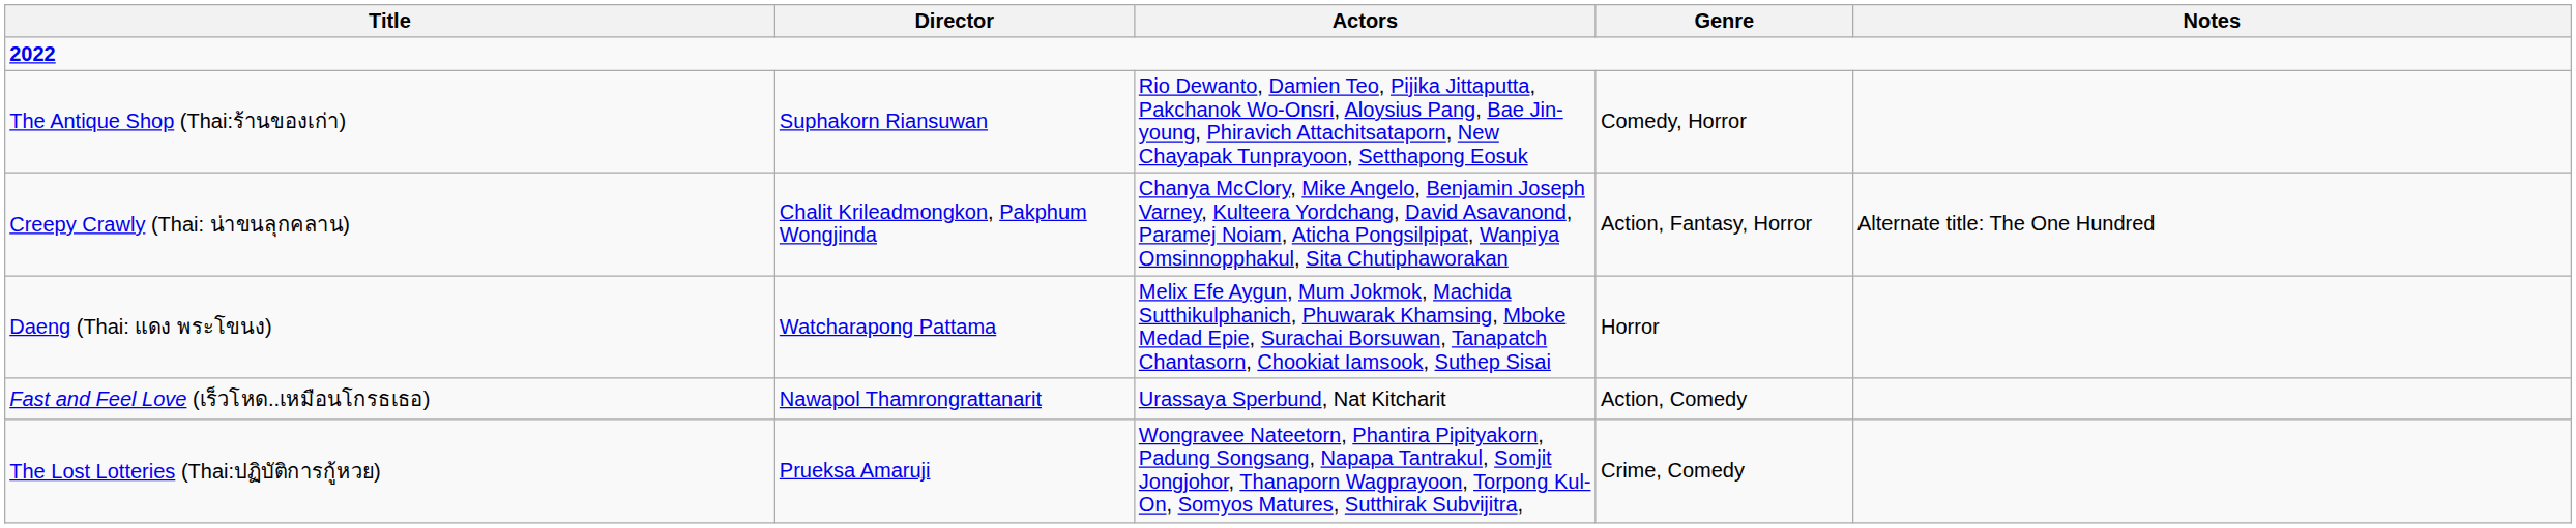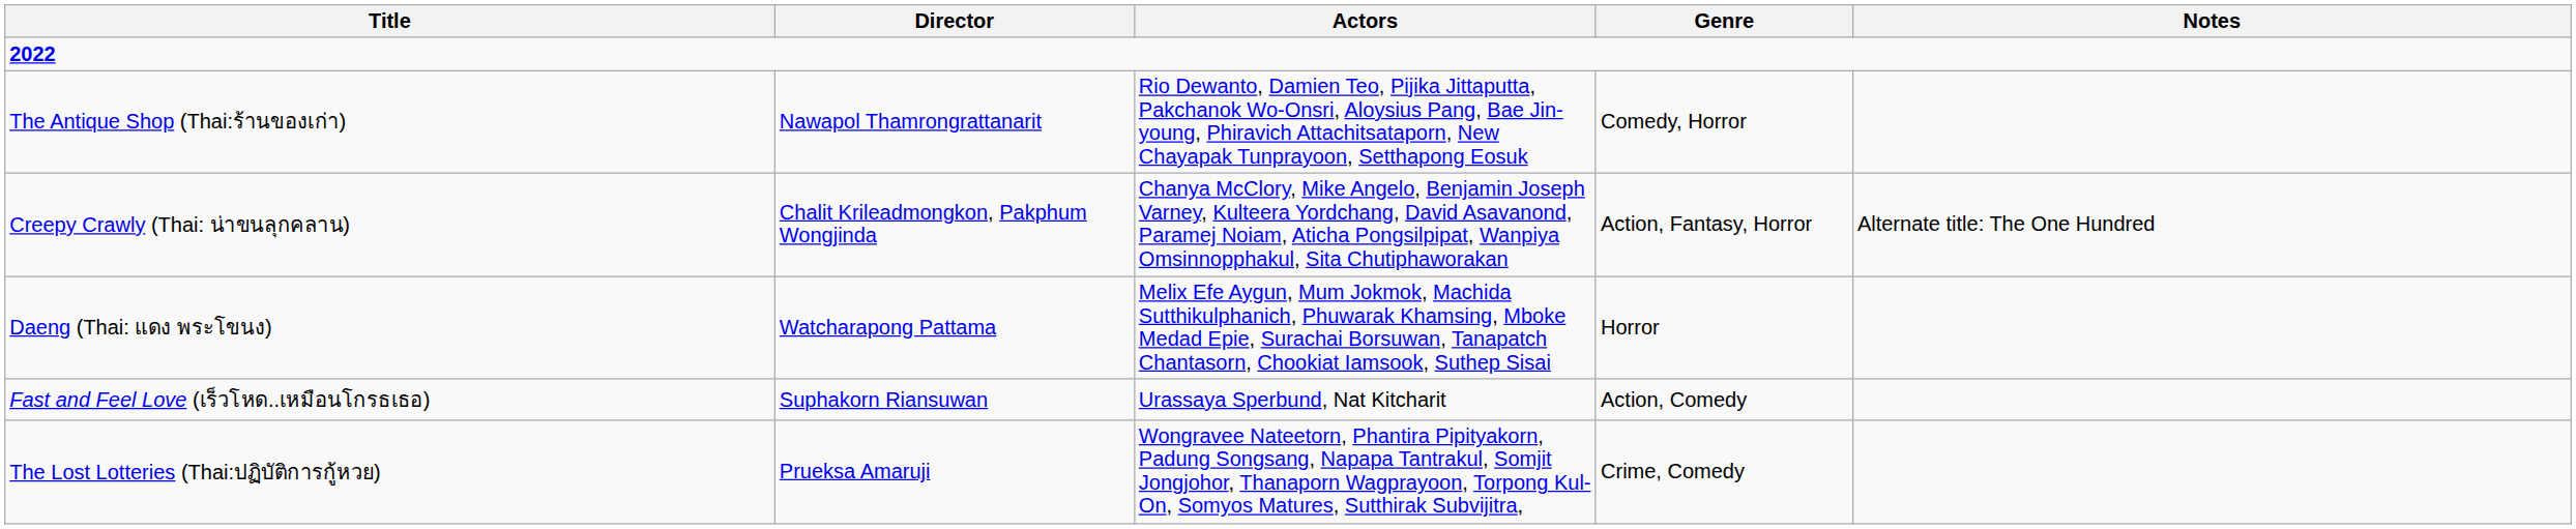 <table class="wikitable sortable" style="width:100%;">
 <tr>
 <th style="width:30%;">Title</th>
 <th style="width:14%;">Director</th>
 <th style="width:18%;">Actors</th>
 <th style="width:10%;">Genre</th>
 <th style="width:28%;">Notes</th>
 </tr>
 <tr>
 <td colspan="7" ><strong><a href='#'>2022</a></strong></td>
 </tr>
 <tr>
 <td><a href='#'>The Antique Shop</a> (Thai:ร้านของเก่า)</td>
-<td><a href='#'>Suphakorn Riansuwan</a></td>
+<td><a href='#'>Nawapol Thamrongrattanarit</a></td>
 <td><a href='#'>Rio Dewanto</a>, <a href='#'>Damien Teo</a>, <a href='#'>Pijika Jittaputta</a>, <a href='#'>Pakchanok Wo-Onsri</a>, <a href='#'>Aloysius Pang</a>, <a href='#'>Bae Jin-young</a>, <a href='#'>Phiravich Attachitsataporn</a>, <a href='#'>New Chayapak Tunprayoon</a>, <a href='#'>Setthapong Eosuk</a></td>
 <td>Comedy, Horror</td>
 <td></td>
 </tr>
 <tr>
 <td><a href='#'>Creepy Crawly</a> (Thai: น่าขนลุกคลาน)</td>
 <td><a href='#'>Chalit Krileadmongkon</a>, <a href='#'>Pakphum Wongjinda</a></td>
 <td><a href='#'>Chanya McClory</a>, <a href='#'>Mike Angelo</a>, <a href='#'>Benjamin Joseph Varney</a>, <a href='#'>Kulteera Yordchang</a>, <a href='#'>David Asavanond</a>, <a href='#'>Paramej Noiam</a>, <a href='#'>Aticha Pongsilpipat</a>, <a href='#'>Wanpiya Omsinnopphakul</a>, <a href='#'>Sita Chutiphaworakan</a></td>
 <td>Action, Fantasy, Horror</td>
 <td>Alternate title: The One Hundred</td>
 </tr>
 <tr>
 <td><a href='#'>Daeng</a> (Thai: แดง พระโขนง)</td>
 <td><a href='#'>Watcharapong Pattama</a></td>
 <td><a href='#'>Melix Efe Aygun</a>, <a href='#'>Mum Jokmok</a>, <a href='#'>Machida Sutthikulphanich</a>, <a href='#'>Phuwarak Khamsing</a>, <a href='#'>Mboke Medad Epie</a>, <a href='#'>Surachai Borsuwan</a>, <a href='#'>Tanapatch Chantasorn</a>, <a href='#'>Chookiat Iamsook</a>, <a href='#'>Suthep Sisai</a></td>
 <td>Horror</td>
 <td></td>
 </tr>
 <tr>
 <td><em><a href='#'>Fast and Feel Love</a></em> (เร็วโหด..เหมือนโกรธเธอ)</td>
-<td><a href='#'>Nawapol Thamrongrattanarit</a></td>
+<td><a href='#'>Suphakorn Riansuwan</a></td>
 <td><a href='#'>Urassaya Sperbund</a>, Nat Kitcharit</td>
 <td>Action, Comedy</td>
 <td></td>
 </tr>
 <tr>
 <td><a href='#'>The Lost Lotteries</a> (Thai:ปฏิบัติการกู้หวย)</td>
 <td><a href='#'>Prueksa Amaruji</a></td>
 <td><a href='#'>Wongravee Nateetorn</a>, <a href='#'>Phantira Pipityakorn</a>, <a href='#'>Padung Songsang</a>, <a href='#'>Napapa Tantrakul</a>, <a href='#'>Somjit Jongjohor</a>, <a href='#'>Thanaporn Wagprayoon</a>, <a href='#'>Torpong Kul-On</a>, <a href='#'>Somyos Matures</a>, <a href='#'>Sutthirak Subvijitra</a>,</td>
 <td>Crime, Comedy</td>
 <td></td>
 </tr>
 </table>
